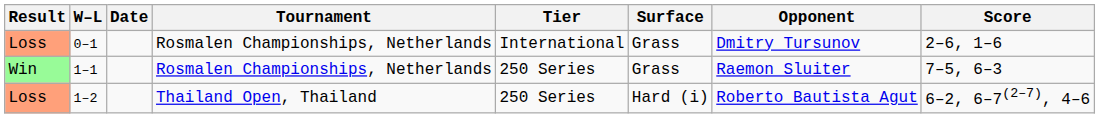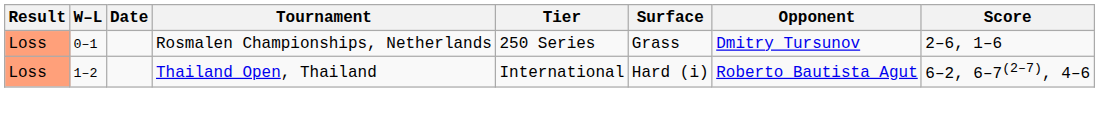 <table class="sortable wikitable">
 <tr>
 <th>Result</th>
 <th class="unsortable">W–L</th>
 <th>Date</th>
 <th>Tournament</th>
 <th>Tier</th>
 <th>Surface</th>
 <th>Opponent</th>
 <th class="unsortable">Score</th>
 </tr>
 <tr>
 <td bgcolor=FFA07A>Loss</td>
 <td><small>0–1</small></td>
 <td><a href='#'></a></td>
 <td>Rosmalen Championships, Netherlands</td>
-<td>International</td>
+<td>250 Series</td>
 <td>Grass</td>
 <td> <a href='#'>Dmitry Tursunov</a></td>
 <td>2–6, 1–6</td>
-</tr>
-<tr>
-<td bgcolor=98FB98>Win</td>
-<td><small>1–1</small></td>
-<td><a href='#'></a></td>
-<td><a href='#'>Rosmalen Championships</a>, Netherlands</td>
-<td>250 Series</td>
-<td>Grass</td>
-<td> <a href='#'>Raemon Sluiter</a></td>
-<td>7–5, 6–3</td>
 </tr>
 <tr>
 <td bgcolor=FFA07A>Loss</td>
 <td><small>1–2</small></td>
 <td><a href='#'></a></td>
 <td><a href='#'>Thailand Open</a>, Thailand</td>
-<td>250 Series</td>
+<td>International</td>
 <td>Hard (i)</td>
 <td> <a href='#'>Roberto Bautista Agut</a></td>
 <td>6–2, 6–7<sup>(2–7)</sup>, 4–6</td>
 </tr>
 </table>
